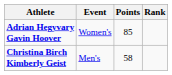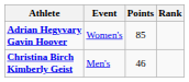 <table class=wikitable style=font-size:90%;text-align:center>
 <tr>
 <th>Athlete</th>
 <th>Event</th>
 <th>Points</th>
 <th>Rank</th>
 </tr>
 <tr>
 <td align=left><strong><a href='#'>Adrian Hegyvary</a><br><a href='#'>Gavin Hoover</a></strong></td>
 <td align=left><a href='#'>Women's</a></td>
 <td>85</td>
 <td></td>
 </tr>
 <tr>
 <td align=left><strong><a href='#'>Christina Birch</a><br><a href='#'>Kimberly Geist</a></strong></td>
 <td align=left><a href='#'>Men's</a></td>
-<td>58</td>
+<td>46</td>
 <td></td>
 </tr>
 </table>
